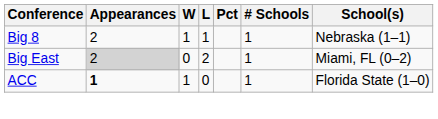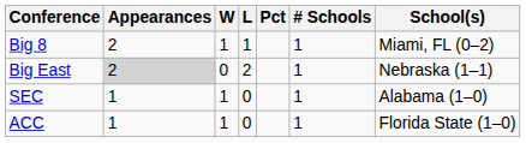 <table class="wikitable sortable">
 <tr>
 <th>Conference</th>
 <th>Appearances</th>
 <th>W</th>
 <th>L</th>
 <th>Pct</th>
 <th># Schools</th>
 <th class="unsortable">School(s)</th>
 </tr>
 <tr>
 <td><a href='#'>Big 8</a></td>
 <td>2</td>
 <td>1</td>
 <td>1</td>
 <td></td>
 <td>1</td>
-<td>Nebraska (1–1)</td>
+<td>Miami, FL (0–2)</td>
 </tr>
 <tr>
 <td><a href='#'>Big East</a></td>
 <td style="background: lightgrey;">2</td>
 <td>0</td>
 <td>2</td>
 <td></td>
 <td>1</td>
-<td>Miami, FL (0–2)</td>
+<td>Nebraska (1–1)</td>
+</tr>
+<tr>
+<td><a href='#'>SEC</a></td>
+<td>1</td>
+<td>1</td>
+<td>0</td>
+<td></td>
+<td>1</td>
+<td>Alabama (1–0)</td>
 </tr>
 <tr>
 <td><a href='#'>ACC</a></td>
-<td><strong>1</strong></td>
+<td>1</td>
 <td>1</td>
 <td>0</td>
 <td></td>
 <td>1</td>
 <td>Florida State (1–0)</td>
 </tr>
 </table>
